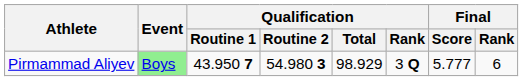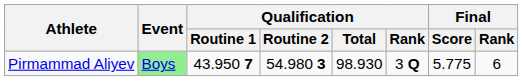 <table class="wikitable" style="font-size:90%">
 <tr>
 <th rowspan="2">Athlete</th>
 <th rowspan="2">Event</th>
 <th colspan="4">Qualification</th>
 <th colspan="2">Final</th>
 </tr>
 <tr style="font-size:95%">
 <th>Routine 1</th>
 <th>Routine 2</th>
 <th>Total</th>
 <th>Rank</th>
 <th>Score</th>
 <th>Rank</th>
 </tr>
 <tr align=center>
 <td align=left><a href='#'>Pirmammad Aliyev</a></td>
 <td align=left style="background: lightgreen;"><a href='#'>Boys</a></td>
 <td>43.950	<strong>7</strong></td>
 <td>54.980	<strong>3</strong></td>
-<td>98.929</td>
+<td>98.930</td>
 <td>3 <strong>Q</strong></td>
-<td>5.777</td>
+<td>5.775</td>
 <td>6</td>
 </tr>
 </table>
